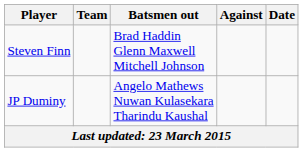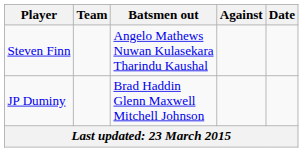 <table class="wikitable sortable" style="text-align:center">
 <tr>
 <th class="unsortable">Player</th>
 <th>Team</th>
 <th>Batsmen out</th>
 <th>Against</th>
 <th class="unsortable">Date</th>
 </tr>
 <tr>
 <td style="text-align:left"><a href='#'>Steven Finn</a></td>
 <td style="text-align:left"></td>
-<td style="text-align:left"><a href='#'>Brad Haddin</a> <br> <a href='#'>Glenn Maxwell</a> <br> <a href='#'>Mitchell Johnson</a></td>
+<td style="text-align:left"><a href='#'>Angelo Mathews</a> <br> <a href='#'>Nuwan Kulasekara</a> <br> <a href='#'>Tharindu Kaushal</a></td>
 <td style="text-align:left"></td>
 <td></td>
 </tr>
 <tr>
 <td style="text-align:left"><a href='#'>JP Duminy</a></td>
 <td style="text-align:left"></td>
-<td style="text-align:left"><a href='#'>Angelo Mathews</a> <br> <a href='#'>Nuwan Kulasekara</a> <br> <a href='#'>Tharindu Kaushal</a></td>
+<td style="text-align:left"><a href='#'>Brad Haddin</a> <br> <a href='#'>Glenn Maxwell</a> <br> <a href='#'>Mitchell Johnson</a></td>
 <td style="text-align:left"></td>
 <td></td>
 </tr>
 <tr>
 <th colspan=5><em>Last updated: 23 March 2015</em></th>
 </tr>
 </table>
